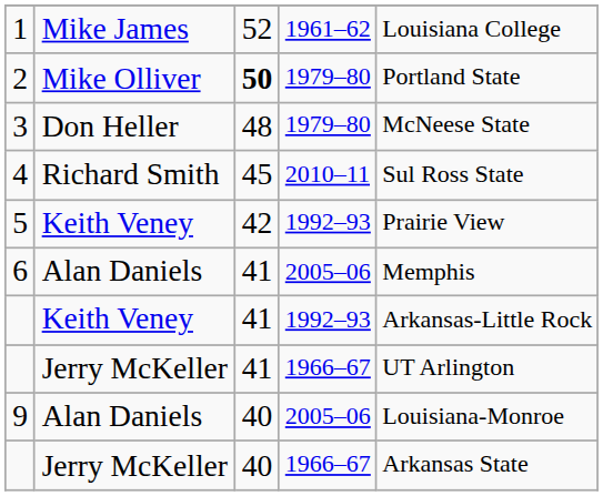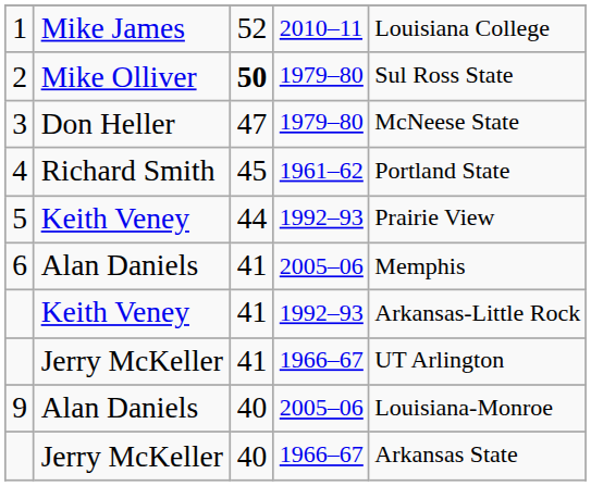 <table class="wikitable">
 <tr>
 </tr>
 <tr>
 <td>1</td>
 <td><a href='#'>Mike James</a></td>
 <td>52</td>
-<td style="font-size:80%;"><a href='#'>1961–62</a></td>
+<td style="font-size:80%;"><a href='#'>2010–11</a></td>
 <td style="font-size:80%;">Louisiana College</td>
 </tr>
 <tr>
 <td>2</td>
 <td><a href='#'>Mike Olliver</a></td>
 <td><strong>50</strong></td>
 <td style="font-size:80%;"><a href='#'>1979–80</a></td>
-<td style="font-size:80%;">Portland State</td>
+<td style="font-size:80%;">Sul Ross State</td>
 </tr>
 <tr>
 <td>3</td>
 <td>Don Heller</td>
-<td>48</td>
+<td>47</td>
 <td style="font-size:80%;"><a href='#'>1979–80</a></td>
 <td style="font-size:80%;">McNeese State</td>
 </tr>
 <tr>
 <td>4</td>
 <td>Richard Smith</td>
 <td>45</td>
-<td style="font-size:80%;"><a href='#'>2010–11</a></td>
-<td style="font-size:80%;">Sul Ross State</td>
+<td style="font-size:80%;"><a href='#'>1961–62</a></td>
+<td style="font-size:80%;">Portland State</td>
 </tr>
 <tr>
 <td>5</td>
 <td><a href='#'>Keith Veney</a></td>
-<td>42</td>
+<td>44</td>
 <td style="font-size:80%;"><a href='#'>1992–93</a></td>
 <td style="font-size:80%;">Prairie View</td>
 </tr>
 <tr>
 <td>6</td>
 <td>Alan Daniels</td>
 <td>41</td>
 <td style="font-size:80%;"><a href='#'>2005–06</a></td>
 <td style="font-size:80%;">Memphis</td>
 </tr>
 <tr>
 <td></td>
 <td><a href='#'>Keith Veney</a></td>
 <td>41</td>
 <td style="font-size:80%;"><a href='#'>1992–93</a></td>
 <td style="font-size:80%;">Arkansas-Little Rock</td>
 </tr>
 <tr>
 <td></td>
 <td>Jerry McKeller</td>
 <td>41</td>
 <td style="font-size:80%;"><a href='#'>1966–67</a></td>
 <td style="font-size:80%;">UT Arlington</td>
 </tr>
 <tr>
 <td>9</td>
 <td>Alan Daniels</td>
 <td>40</td>
 <td style="font-size:80%;"><a href='#'>2005–06</a></td>
 <td style="font-size:80%;">Louisiana-Monroe</td>
 </tr>
 <tr>
 <td></td>
 <td>Jerry McKeller</td>
 <td>40</td>
 <td style="font-size:80%;"><a href='#'>1966–67</a></td>
 <td style="font-size:80%;">Arkansas State</td>
 </tr>
 </table>
